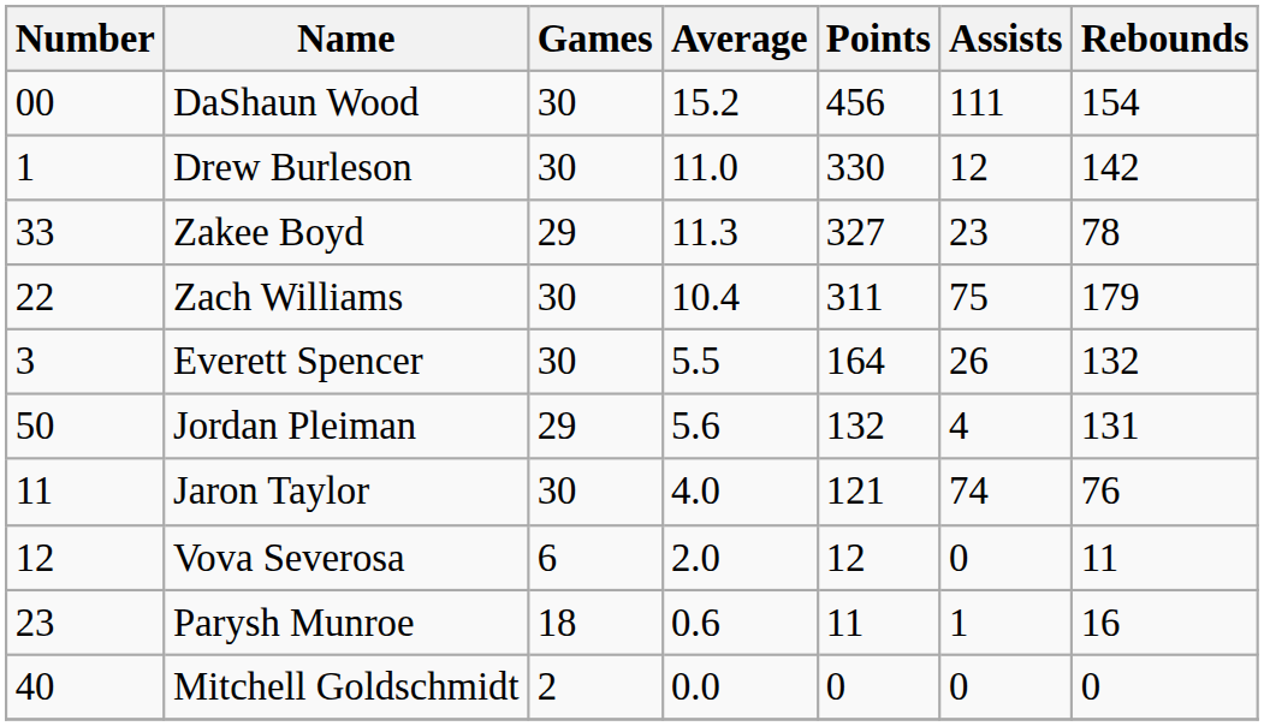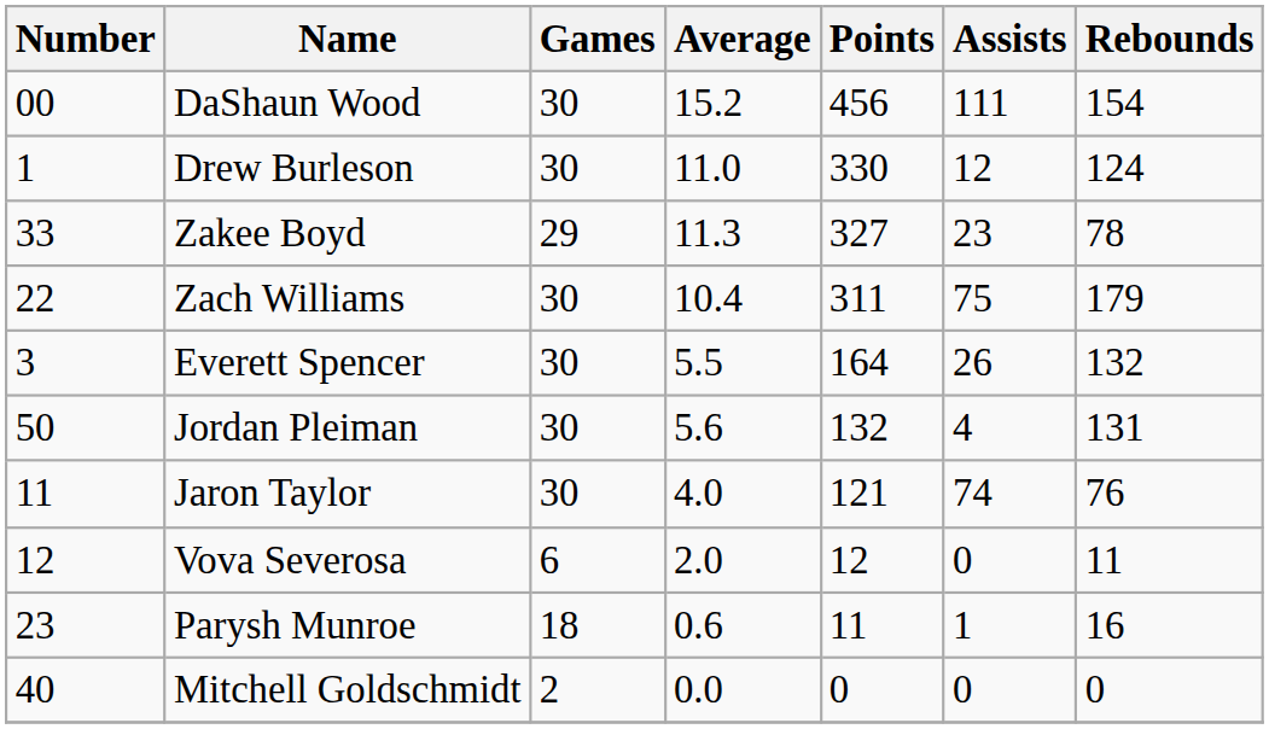 <table class="wikitable" style="font-size: 95%;">
 <tr>
 <th>Number</th>
 <th>Name</th>
 <th>Games</th>
 <th>Average</th>
 <th>Points</th>
 <th>Assists</th>
 <th>Rebounds</th>
 </tr>
 <tr>
 <td>00</td>
 <td>DaShaun Wood</td>
 <td>30</td>
 <td>15.2</td>
 <td>456</td>
 <td>111</td>
 <td>154</td>
 </tr>
 <tr>
 <td>1</td>
 <td>Drew Burleson</td>
 <td>30</td>
 <td>11.0</td>
 <td>330</td>
 <td>12</td>
-<td>142</td>
+<td>124</td>
 </tr>
 <tr>
 <td>33</td>
 <td>Zakee Boyd</td>
 <td>29</td>
 <td>11.3</td>
 <td>327</td>
 <td>23</td>
 <td>78</td>
 </tr>
 <tr>
 <td>22</td>
 <td>Zach Williams</td>
 <td>30</td>
 <td>10.4</td>
 <td>311</td>
 <td>75</td>
 <td>179</td>
 </tr>
 <tr>
 <td>3</td>
 <td>Everett Spencer</td>
 <td>30</td>
 <td>5.5</td>
 <td>164</td>
 <td>26</td>
 <td>132</td>
 </tr>
 <tr>
 <td>50</td>
 <td>Jordan Pleiman</td>
-<td>29</td>
+<td>30</td>
 <td>5.6</td>
 <td>132</td>
 <td>4</td>
 <td>131</td>
 </tr>
 <tr>
 <td>11</td>
 <td>Jaron Taylor</td>
 <td>30</td>
 <td>4.0</td>
 <td>121</td>
 <td>74</td>
 <td>76</td>
 </tr>
 <tr>
 <td>12</td>
 <td>Vova Severosa</td>
 <td>6</td>
 <td>2.0</td>
 <td>12</td>
 <td>0</td>
 <td>11</td>
 </tr>
 <tr>
 <td>23</td>
 <td>Parysh Munroe</td>
 <td>18</td>
 <td>0.6</td>
 <td>11</td>
 <td>1</td>
 <td>16</td>
 </tr>
 <tr>
 <td>40</td>
 <td>Mitchell Goldschmidt</td>
 <td>2</td>
 <td>0.0</td>
 <td>0</td>
 <td>0</td>
 <td>0</td>
 </tr>
 <tr>
 </tr>
 </table>
